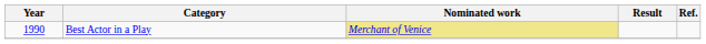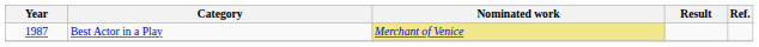 <table class=wikitable>
 <tr>
 <th scope="col" style="width:5em;">Year</th>
 <th scope="col" style="width:26em;">Category</th>
 <th scope="col" style="width:25em;">Nominated work</th>
 <th scope="col" style="width:5em;">Result</th>
 <th>Ref.</th>
 </tr>
 <tr>
-<td style="text-align:center;"><a href='#'>1990</a></td>
+<td style="text-align:center;"><a href='#'>1987</a></td>
 <td><a href='#'>Best Actor in a Play</a></td>
 <td style="background: khaki;"><em><a href='#'>Merchant of Venice</a></em></td>
 <td></td>
 <td style="text-align:center;"></td>
 </tr>
 <tr>
 </tr>
 </table>
